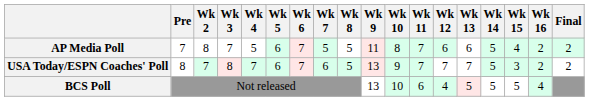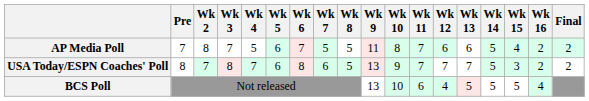 <table class="wikitable" style="white-space:nowrap;font-size:90%;">
 <tr>
 <th> </th>
 <th>Pre</th>
 <th>Wk<br>2</th>
 <th>Wk<br>3</th>
 <th>Wk<br>4</th>
 <th>Wk<br>5</th>
 <th>Wk<br>6</th>
 <th>Wk<br>7</th>
 <th>Wk<br>8</th>
 <th>Wk<br>9</th>
 <th>Wk<br>10</th>
 <th>Wk<br>11</th>
 <th>Wk<br>12</th>
 <th>Wk<br>13</th>
 <th>Wk<br>14</th>
 <th>Wk<br>15</th>
 <th>Wk<br> 16</th>
 <th>Final</th>
 </tr>
 <tr style="text-align:center;">
 <th>AP Media Poll</th>
 <td style="background:#FFF;">7</td>
 <td style="background:#FFF;">8</td>
 <td style="background:#FFF;">7</td>
 <td style="background:#FFF;">5</td>
 <td style="background:#D8FFEB;">6</td>
 <td style="background:#FFE6E6;">7</td>
 <td style="background:#D8FFEB;">5</td>
 <td style="background:#FFF;">5</td>
 <td style="background:#FFE6E6;">11</td>
 <td style="background:#D8FFEB;">8</td>
 <td style="background:#D8FFEB;">7</td>
 <td style="background:#D8FFEB;">6</td>
 <td style="background:#FFF;">6</td>
 <td style="background:#D8FFEB;">5</td>
 <td style="background:#D8FFEB;">4</td>
 <td style="background:#D8FFEB;">2</td>
 <td style="background:#D8FFEB;">2</td>
 </tr>
 <tr style="text-align:center;">
 <th>USA Today/ESPN Coaches' Poll</th>
 <td style="background:#FFF;">8</td>
 <td style="background:#D8FFEB;">7</td>
 <td style="background:#FFE6E6;">8</td>
 <td style="background:#D8FFEB;">7</td>
 <td style="background:#D8FFEB;">6</td>
-<td style="background:#FFE6E6;">7</td>
+<td style="background:#FFE6E6;">8</td>
 <td style="background:#D8FFEB;">6</td>
 <td style="background:#D8FFEB;">5</td>
 <td style="background:#FFE6E6;">13</td>
 <td style="background:#D8FFEB;">9</td>
 <td style="background:#D8FFEB;">7</td>
 <td style="background:#FFF;">7</td>
 <td style="background:#FFF;">7</td>
 <td style="background:#D8FFEB;">5</td>
 <td style="background:#D8FFEB;">3</td>
 <td style="background:#D8FFEB;">2</td>
 <td style="background:#FFF;">2</td>
 </tr>
 <tr style="text-align:center;">
 <th>BCS Poll</th>
 <td colspan="8" style="background:#999;">Not released</td>
 <td style="background:#FFF;">13</td>
 <td style="background:#D8FFEB;">10</td>
 <td style="background:#D8FFEB;">6</td>
 <td style="background:#D8FFEB;">4</td>
 <td style="background:#FFE6E6;">5</td>
 <td style="background:#FFF;">5</td>
 <td style="background:#FFF;">5</td>
 <td style="background:#D8FFEB;">4</td>
 <td style="background:#999;"></td>
 </tr>
 </table>
